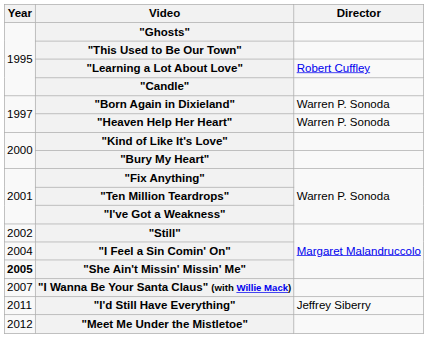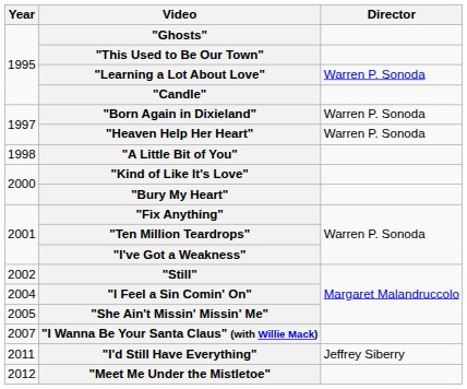 <table class="wikitable plainrowheaders">
 <tr>
 <th>Year</th>
 <th style="width:22em;">Video</th>
 <th>Director</th>
 </tr>
 <tr>
 <td rowspan="4">1995</td>
 <th scope="row">"Ghosts"</th>
 <td></td>
 </tr>
 <tr>
 <th scope="row">"This Used to Be Our Town"</th>
 <td></td>
 </tr>
 <tr>
 <th scope="row">"Learning a Lot About Love"</th>
-<td><a href='#'>Robert Cuffley</a></td>
+<td><a href='#'>Warren P. Sonoda</a></td>
 </tr>
 <tr>
 <th scope="row">"Candle"</th>
 <td></td>
 </tr>
 <tr>
 <td rowspan="2">1997</td>
 <th scope="row">"Born Again in Dixieland"</th>
 <td>Warren P. Sonoda</td>
 </tr>
 <tr>
 <th scope="row">"Heaven Help Her Heart"</th>
 <td>Warren P. Sonoda</td>
+</tr>
+<tr>
+<td>1998</td>
+<th scope="row">"A Little Bit of You"</th>
+<td></td>
 </tr>
 <tr>
 <td rowspan="2">2000</td>
 <th scope="row">"Kind of Like It's Love"</th>
 <td></td>
 </tr>
 <tr>
 <th scope="row">"Bury My Heart"</th>
 <td></td>
 </tr>
 <tr>
 <td rowspan="3">2001</td>
 <th scope="row">"Fix Anything"</th>
 <td rowspan="3">Warren P. Sonoda</td>
 </tr>
 <tr>
 <th scope="row">"Ten Million Teardrops"</th>
 </tr>
 <tr>
 <th scope="row">"I've Got a Weakness"</th>
 </tr>
 <tr>
 <td>2002</td>
 <th scope="row">"Still"</th>
 <td rowspan="3"><a href='#'>Margaret Malandruccolo</a></td>
 </tr>
 <tr>
 <td>2004</td>
 <th scope="row">"I Feel a Sin Comin' On"</th>
 </tr>
 <tr>
-<td><strong>2005</strong></td>
+<td>2005</td>
 <th scope="row">"She Ain't Missin' Missin' Me"</th>
 </tr>
 <tr>
 <td>2007</td>
 <th scope="row">"I Wanna Be Your Santa Claus" <small>(with <a href='#'>Willie Mack</a>)</small></th>
 <td></td>
 </tr>
 <tr>
 <td>2011</td>
 <th scope="row">"I'd Still Have Everything"</th>
 <td>Jeffrey Siberry</td>
 </tr>
 <tr>
 <td>2012</td>
 <th scope="row">"Meet Me Under the Mistletoe"</th>
 <td></td>
 </tr>
 </table>
